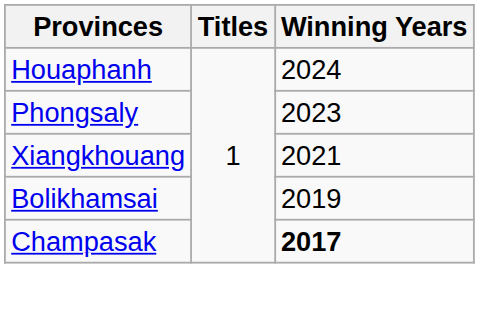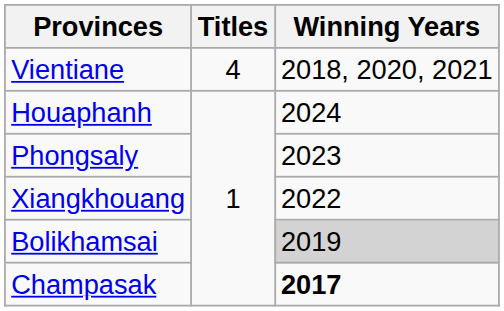 <table class="wikitable" style="font-size: 95%;">
 <tr>
 <th bgcolor="#efefef">Provinces</th>
 <th bgcolor="#efefef">Titles</th>
 <th bgcolor="#efefef">Winning Years</th>
+</tr>
+<tr>
+<td><a href='#'>Vientiane</a></td>
+<td align="center">4</td>
+<td>2018, 2020, 2021</td>
 </tr>
 <tr>
 <td><a href='#'>Houaphanh</a></td>
 <td rowspan="5" align="center">1</td>
 <td>2024</td>
 </tr>
 <tr>
 <td><a href='#'>Phongsaly</a></td>
 <td>2023</td>
 </tr>
 <tr>
 <td><a href='#'>Xiangkhouang</a></td>
-<td>2021</td>
+<td>2022</td>
 </tr>
 <tr>
 <td><a href='#'>Bolikhamsai</a></td>
-<td>2019</td>
+<td style="background: lightgrey;">2019</td>
 </tr>
 <tr>
 <td><a href='#'>Champasak</a></td>
 <td><strong>2017</strong></td>
 </tr>
 </table>
